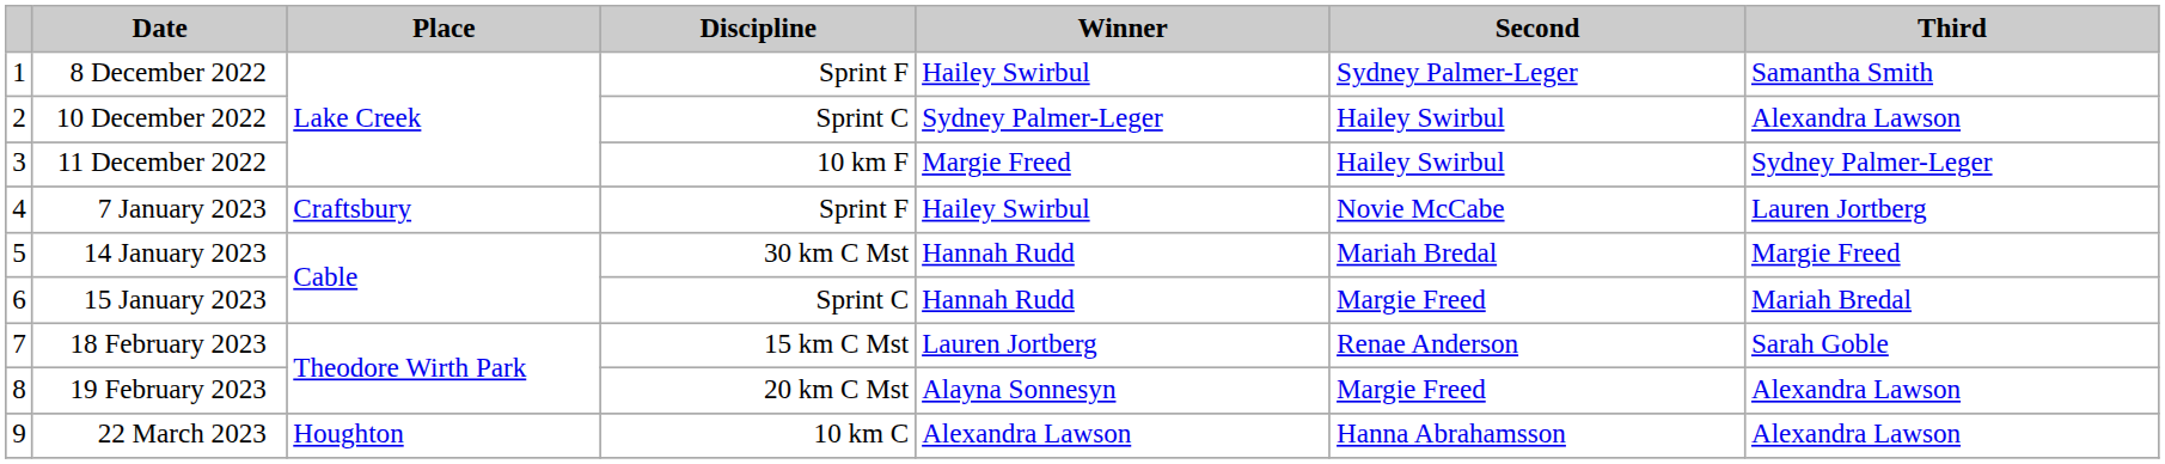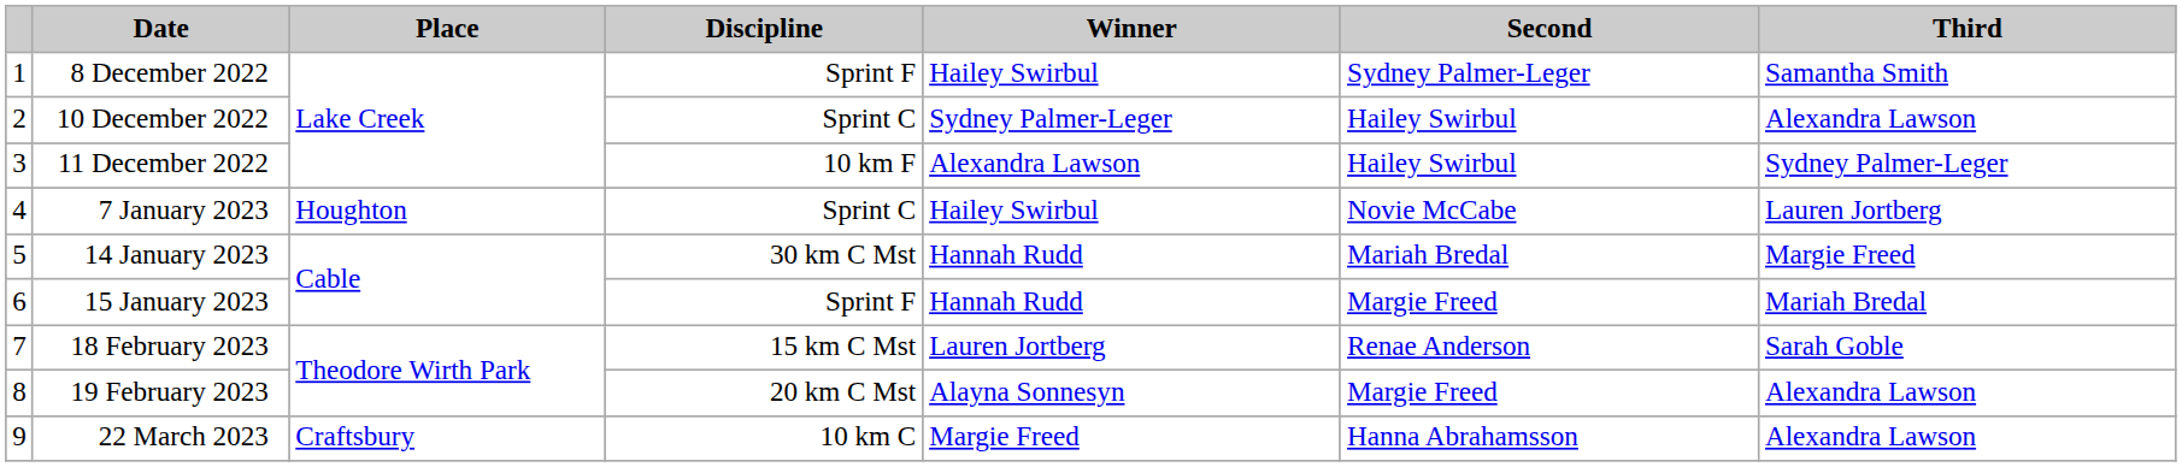 <table class="wikitable plainrowheaders" style="background:#fff; font-size:86%; line-height:16px; border:grey solid 1px; border-collapse:collapse;">
 <tr style="background:#ccc; text-align:center;">
 <th scope="col" style="background:#ccc; width=30 px;"></th>
 <th scope="col" style="background:#ccc; width:120px;">Date</th>
 <th scope="col" style="background:#ccc; width:150px;">Place</th>
 <th scope="col" style="background:#ccc; width:150px;">Discipline</th>
 <th scope="col" style="background:#ccc; width:200px;">Winner</th>
 <th scope="col" style="background:#ccc; width:200px;">Second</th>
 <th scope="col" style="background:#ccc; width:200px;">Third</th>
 </tr>
 <tr>
 <td align=center>1</td>
 <td align=right>8 December 2022  </td>
 <td rowspan=3> <a href='#'>Lake Creek</a></td>
 <td align=right>Sprint F</td>
 <td> <a href='#'>Hailey Swirbul</a></td>
 <td> <a href='#'>Sydney Palmer-Leger</a></td>
 <td> <a href='#'>Samantha Smith</a></td>
 </tr>
 <tr>
 <td align=center>2</td>
 <td align=right>10 December 2022  </td>
 <td align=right>Sprint C</td>
 <td> <a href='#'>Sydney Palmer-Leger</a></td>
 <td> <a href='#'>Hailey Swirbul</a></td>
 <td> <a href='#'>Alexandra Lawson</a></td>
 </tr>
 <tr>
 <td align=center>3</td>
 <td align=right>11 December 2022  </td>
 <td align=right>10 km F</td>
-<td> <a href='#'>Margie Freed</a></td>
+<td> <a href='#'>Alexandra Lawson</a></td>
 <td> <a href='#'>Hailey Swirbul</a></td>
 <td> <a href='#'>Sydney Palmer-Leger</a></td>
 </tr>
 <tr>
 <td align=center>4</td>
 <td align=right>7 January 2023  </td>
-<td> <a href='#'>Craftsbury</a></td>
-<td align=right>Sprint F</td>
+<td> <a href='#'>Houghton</a></td>
+<td align=right>Sprint C</td>
 <td> <a href='#'>Hailey Swirbul</a></td>
 <td> <a href='#'>Novie McCabe</a></td>
 <td> <a href='#'>Lauren Jortberg</a></td>
 </tr>
 <tr>
 <td align=center>5</td>
 <td align=right>14 January 2023  </td>
 <td rowspan=2> <a href='#'>Cable</a></td>
 <td align=right>30 km C Mst</td>
 <td> <a href='#'>Hannah Rudd</a></td>
 <td> <a href='#'>Mariah Bredal</a></td>
 <td> <a href='#'>Margie Freed</a></td>
 </tr>
 <tr>
 <td align=center>6</td>
 <td align=right>15 January 2023  </td>
-<td align=right>Sprint C</td>
+<td align=right>Sprint F</td>
 <td> <a href='#'>Hannah Rudd</a></td>
 <td> <a href='#'>Margie Freed</a></td>
 <td> <a href='#'>Mariah Bredal</a></td>
 </tr>
 <tr>
 <td align=center>7</td>
 <td align=right>18 February 2023  </td>
 <td rowspan=2> <a href='#'>Theodore Wirth Park</a></td>
 <td align=right>15 km C Mst</td>
 <td> <a href='#'>Lauren Jortberg</a></td>
 <td> <a href='#'>Renae Anderson</a></td>
 <td> <a href='#'>Sarah Goble</a></td>
 </tr>
 <tr>
 <td align=center>8</td>
 <td align=right>19 February 2023  </td>
 <td align=right>20 km C Mst</td>
 <td> <a href='#'>Alayna Sonnesyn</a></td>
 <td> <a href='#'>Margie Freed</a></td>
 <td> <a href='#'>Alexandra Lawson</a></td>
 </tr>
 <tr>
 <td align=center>9</td>
 <td align=right>22 March 2023  </td>
-<td> <a href='#'>Houghton</a></td>
+<td> <a href='#'>Craftsbury</a></td>
 <td align=right>10 km C</td>
-<td> <a href='#'>Alexandra Lawson</a></td>
+<td> <a href='#'>Margie Freed</a></td>
 <td> <a href='#'>Hanna Abrahamsson</a></td>
 <td> <a href='#'>Alexandra Lawson</a></td>
 </tr>
 </table>
